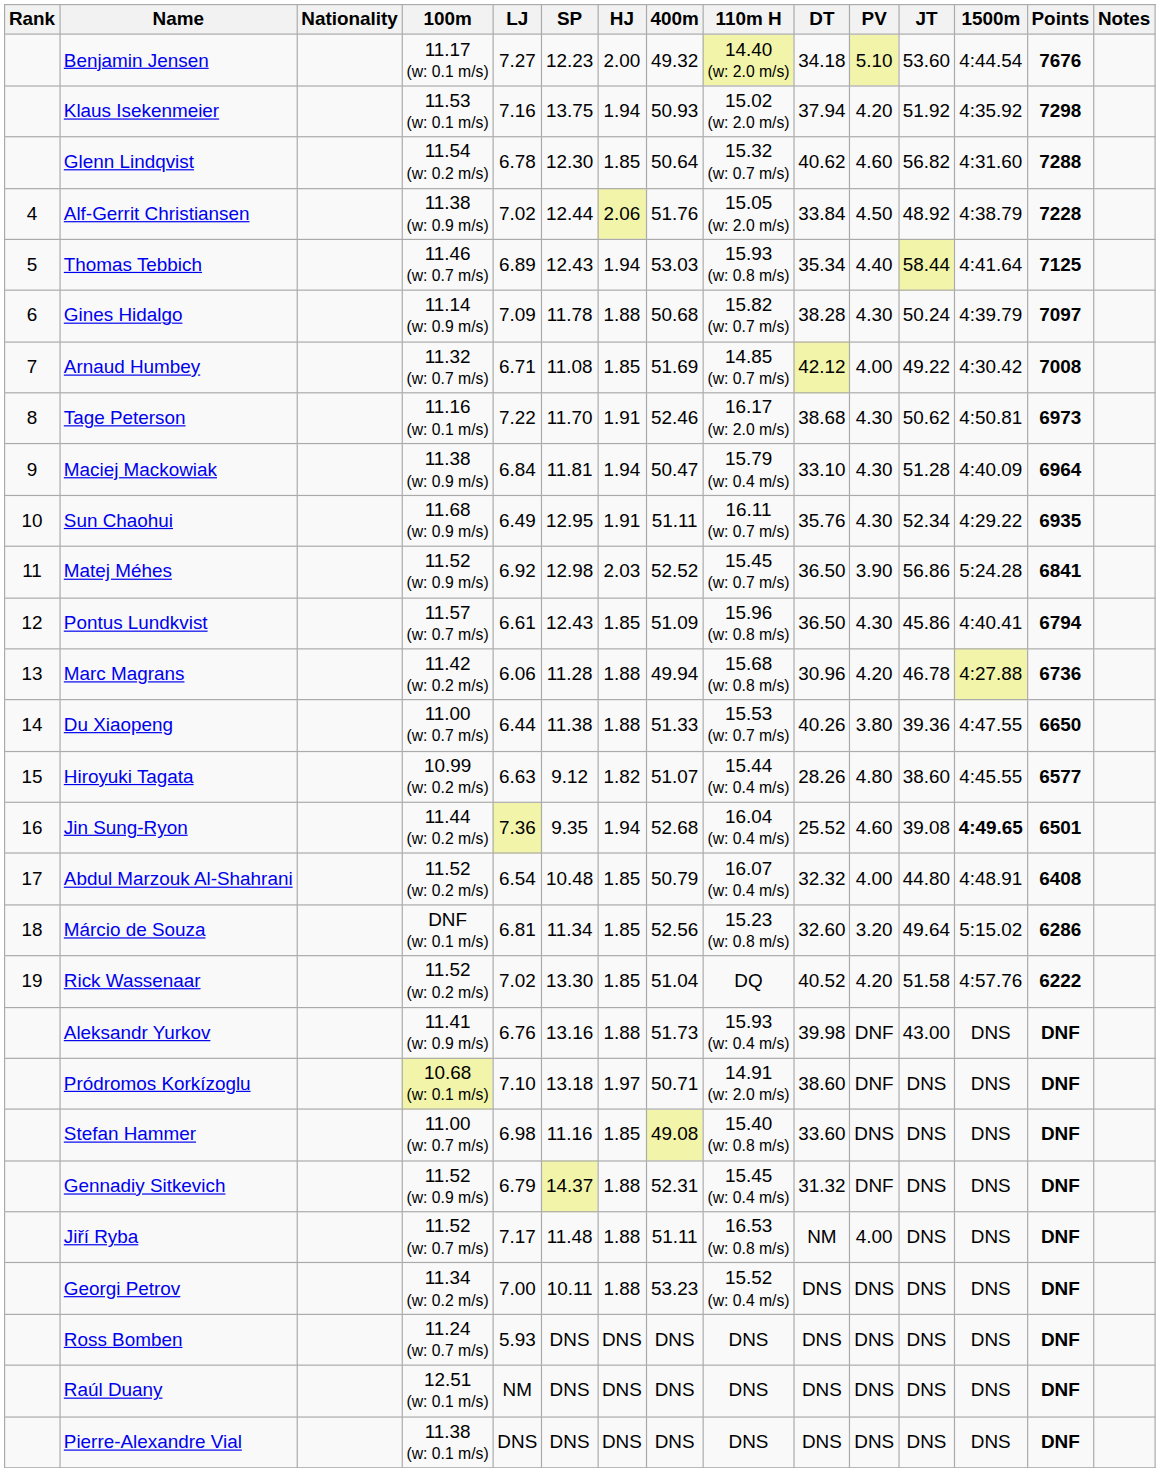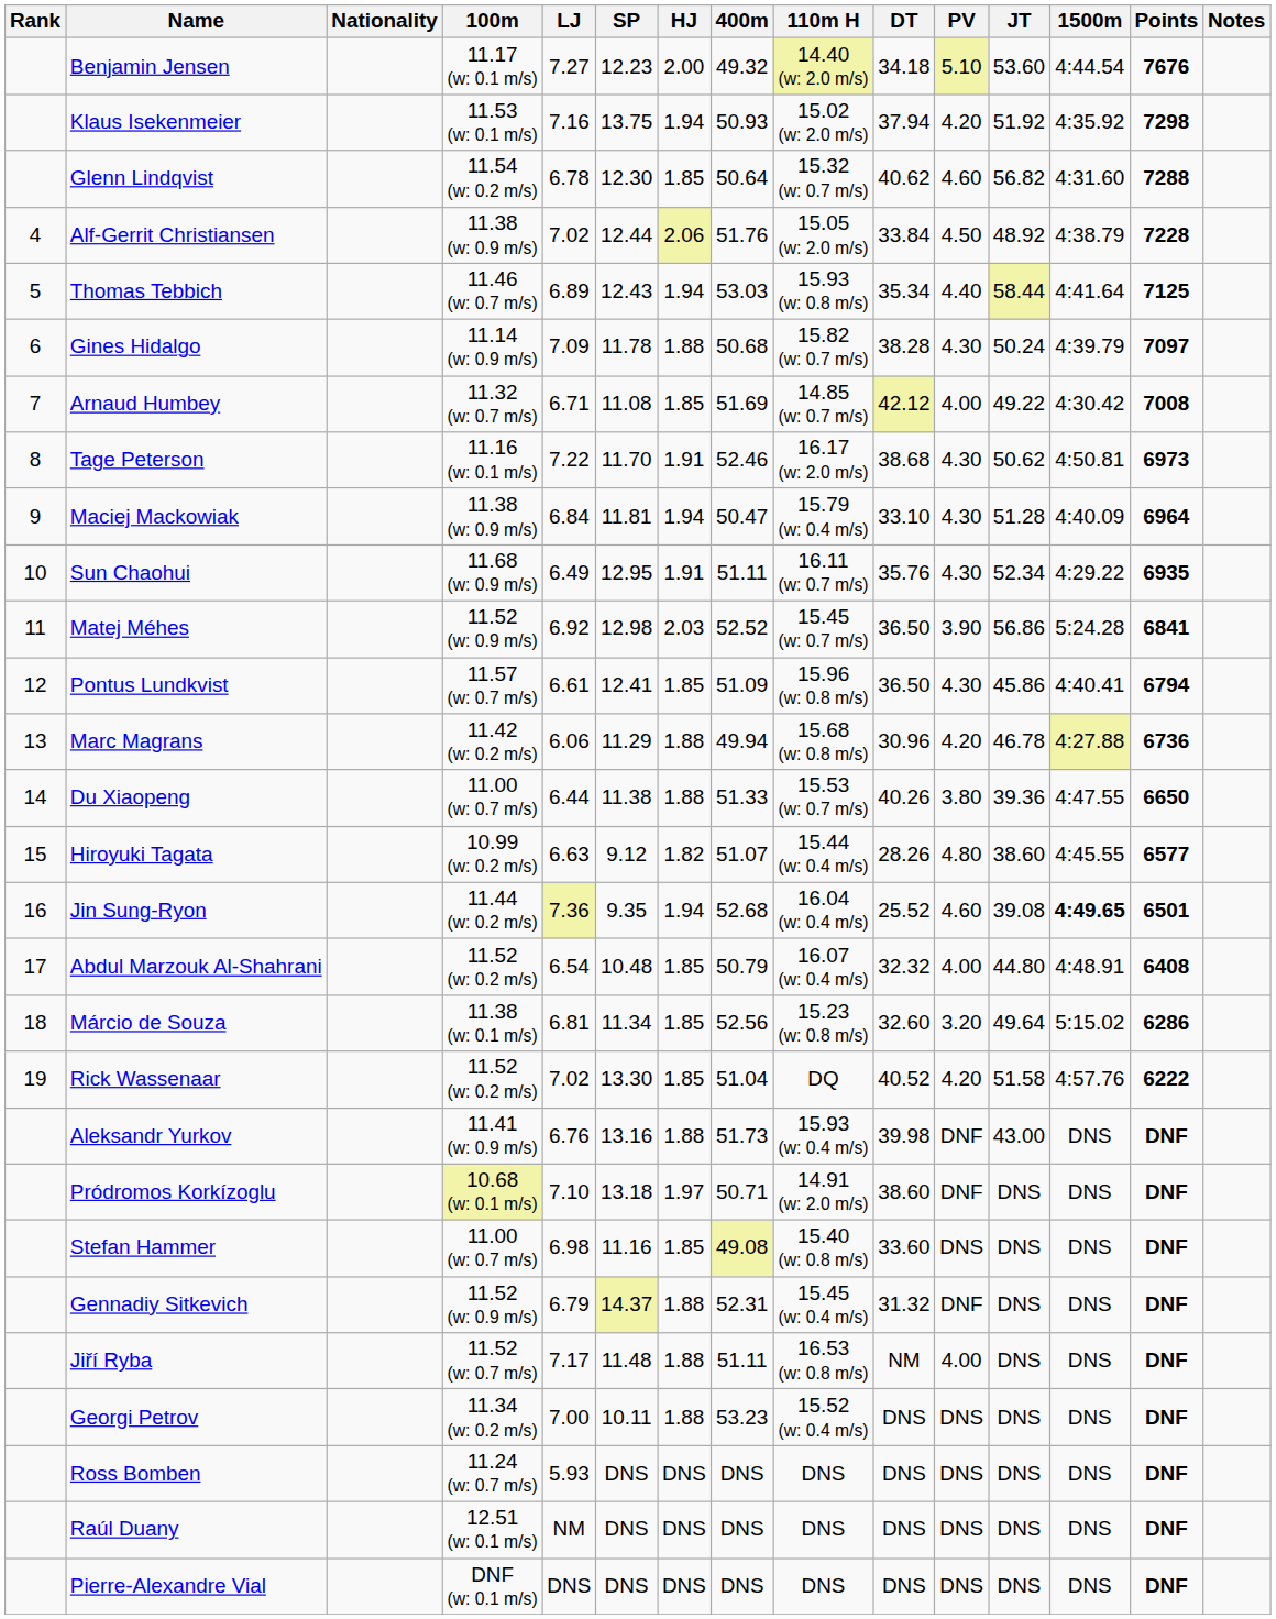 <table class="wikitable sortable" style="text-align:center">
 <tr>
 <th>Rank</th>
 <th>Name</th>
 <th>Nationality</th>
 <th>100m</th>
 <th>LJ</th>
 <th>SP</th>
 <th>HJ</th>
 <th>400m</th>
 <th>110m H</th>
 <th>DT</th>
 <th>PV</th>
 <th>JT</th>
 <th>1500m</th>
 <th>Points</th>
 <th>Notes</th>
 </tr>
 <tr>
 <td></td>
 <td align=left><a href='#'>Benjamin Jensen</a></td>
 <td align=left></td>
 <td>11.17<br><small>(w: 0.1 m/s)</small></td>
 <td>7.27</td>
 <td>12.23</td>
 <td>2.00</td>
 <td>49.32</td>
 <td bgcolor=#F2F5A9>14.40<br><small>(w: 2.0 m/s)</small></td>
 <td>34.18</td>
 <td bgcolor=#F2F5A9>5.10</td>
 <td>53.60</td>
 <td>4:44.54</td>
 <td><strong>7676</strong></td>
 <td></td>
 </tr>
 <tr>
 <td></td>
 <td align=left><a href='#'>Klaus Isekenmeier</a></td>
 <td align=left></td>
 <td>11.53<br><small>(w: 0.1 m/s)</small></td>
 <td>7.16</td>
 <td>13.75</td>
 <td>1.94</td>
 <td>50.93</td>
 <td>15.02<br><small>(w: 2.0 m/s)</small></td>
 <td>37.94</td>
 <td>4.20</td>
 <td>51.92</td>
 <td>4:35.92</td>
 <td><strong>7298</strong></td>
 <td></td>
 </tr>
 <tr>
 <td></td>
 <td align=left><a href='#'>Glenn Lindqvist</a></td>
 <td align=left></td>
 <td>11.54<br><small>(w: 0.2 m/s)</small></td>
 <td>6.78</td>
 <td>12.30</td>
 <td>1.85</td>
 <td>50.64</td>
 <td>15.32<br><small>(w: 0.7 m/s)</small></td>
 <td>40.62</td>
 <td>4.60</td>
 <td>56.82</td>
 <td>4:31.60</td>
 <td><strong>7288</strong></td>
 <td></td>
 </tr>
 <tr>
 <td>4</td>
 <td align=left><a href='#'>Alf-Gerrit Christiansen</a></td>
 <td align=left></td>
 <td>11.38<br><small>(w: 0.9 m/s)</small></td>
 <td>7.02</td>
 <td>12.44</td>
 <td bgcolor=#F2F5A9>2.06</td>
 <td>51.76</td>
 <td>15.05<br><small>(w: 2.0 m/s)</small></td>
 <td>33.84</td>
 <td>4.50</td>
 <td>48.92</td>
 <td>4:38.79</td>
 <td><strong>7228</strong></td>
 <td></td>
 </tr>
 <tr>
 <td>5</td>
 <td align=left><a href='#'>Thomas Tebbich</a></td>
 <td align=left></td>
 <td>11.46<br><small>(w: 0.7 m/s)</small></td>
 <td>6.89</td>
 <td>12.43</td>
 <td>1.94</td>
 <td>53.03</td>
 <td>15.93<br><small>(w: 0.8 m/s)</small></td>
 <td>35.34</td>
 <td>4.40</td>
 <td bgcolor=#F2F5A9>58.44</td>
 <td>4:41.64</td>
 <td><strong>7125</strong></td>
 <td></td>
 </tr>
 <tr>
 <td>6</td>
 <td align=left><a href='#'>Gines Hidalgo</a></td>
 <td align=left></td>
 <td>11.14<br><small>(w: 0.9 m/s)</small></td>
 <td>7.09</td>
 <td>11.78</td>
 <td>1.88</td>
 <td>50.68</td>
 <td>15.82<br><small>(w: 0.7 m/s)</small></td>
 <td>38.28</td>
 <td>4.30</td>
 <td>50.24</td>
 <td>4:39.79</td>
 <td><strong>7097</strong></td>
 <td></td>
 </tr>
 <tr>
 <td>7</td>
 <td align=left><a href='#'>Arnaud Humbey</a></td>
 <td align=left></td>
 <td>11.32<br><small>(w: 0.7 m/s)</small></td>
 <td>6.71</td>
 <td>11.08</td>
 <td>1.85</td>
 <td>51.69</td>
 <td>14.85<br><small>(w: 0.7 m/s)</small></td>
 <td bgcolor=#F2F5A9>42.12</td>
 <td>4.00</td>
 <td>49.22</td>
 <td>4:30.42</td>
 <td><strong>7008</strong></td>
 <td></td>
 </tr>
 <tr>
 <td>8</td>
 <td align=left><a href='#'>Tage Peterson</a></td>
 <td align=left></td>
 <td>11.16<br><small>(w: 0.1 m/s)</small></td>
 <td>7.22</td>
 <td>11.70</td>
 <td>1.91</td>
 <td>52.46</td>
 <td>16.17<br><small>(w: 2.0 m/s)</small></td>
 <td>38.68</td>
 <td>4.30</td>
 <td>50.62</td>
 <td>4:50.81</td>
 <td><strong>6973</strong></td>
 <td></td>
 </tr>
 <tr>
 <td>9</td>
 <td align=left><a href='#'>Maciej Mackowiak</a></td>
 <td align=left></td>
 <td>11.38<br><small>(w: 0.9 m/s)</small></td>
 <td>6.84</td>
 <td>11.81</td>
 <td>1.94</td>
 <td>50.47</td>
 <td>15.79<br><small>(w: 0.4 m/s)</small></td>
 <td>33.10</td>
 <td>4.30</td>
 <td>51.28</td>
 <td>4:40.09</td>
 <td><strong>6964</strong></td>
 <td></td>
 </tr>
 <tr>
 <td>10</td>
 <td align=left><a href='#'>Sun Chaohui</a></td>
 <td align=left></td>
 <td>11.68<br><small>(w: 0.9 m/s)</small></td>
 <td>6.49</td>
 <td>12.95</td>
 <td>1.91</td>
 <td>51.11</td>
 <td>16.11<br><small>(w: 0.7 m/s)</small></td>
 <td>35.76</td>
 <td>4.30</td>
 <td>52.34</td>
 <td>4:29.22</td>
 <td><strong>6935</strong></td>
 <td></td>
 </tr>
 <tr>
 <td>11</td>
 <td align=left><a href='#'>Matej Méhes</a></td>
 <td align=left></td>
 <td>11.52<br><small>(w: 0.9 m/s)</small></td>
 <td>6.92</td>
 <td>12.98</td>
 <td>2.03</td>
 <td>52.52</td>
 <td>15.45<br><small>(w: 0.7 m/s)</small></td>
 <td>36.50</td>
 <td>3.90</td>
 <td>56.86</td>
 <td>5:24.28</td>
 <td><strong>6841</strong></td>
 <td></td>
 </tr>
 <tr>
 <td>12</td>
 <td align=left><a href='#'>Pontus Lundkvist</a></td>
 <td align=left></td>
 <td>11.57<br><small>(w: 0.7 m/s)</small></td>
 <td>6.61</td>
-<td>12.43</td>
+<td>12.41</td>
 <td>1.85</td>
 <td>51.09</td>
 <td>15.96<br><small>(w: 0.8 m/s)</small></td>
 <td>36.50</td>
 <td>4.30</td>
 <td>45.86</td>
 <td>4:40.41</td>
 <td><strong>6794</strong></td>
 <td></td>
 </tr>
 <tr>
 <td>13</td>
 <td align=left><a href='#'>Marc Magrans</a></td>
 <td align=left></td>
 <td>11.42<br><small>(w: 0.2 m/s)</small></td>
 <td>6.06</td>
-<td>11.28</td>
+<td>11.29</td>
 <td>1.88</td>
 <td>49.94</td>
 <td>15.68<br><small>(w: 0.8 m/s)</small></td>
 <td>30.96</td>
 <td>4.20</td>
 <td>46.78</td>
 <td bgcolor=#F2F5A9>4:27.88</td>
 <td><strong>6736</strong></td>
 <td></td>
 </tr>
 <tr>
 <td>14</td>
 <td align=left><a href='#'>Du Xiaopeng</a></td>
 <td align=left></td>
 <td>11.00<br><small>(w: 0.7 m/s)</small></td>
 <td>6.44</td>
 <td>11.38</td>
 <td>1.88</td>
 <td>51.33</td>
 <td>15.53<br><small>(w: 0.7 m/s)</small></td>
 <td>40.26</td>
 <td>3.80</td>
 <td>39.36</td>
 <td>4:47.55</td>
 <td><strong>6650</strong></td>
 <td></td>
 </tr>
 <tr>
 <td>15</td>
 <td align=left><a href='#'>Hiroyuki Tagata</a></td>
 <td align=left></td>
 <td>10.99<br><small>(w: 0.2 m/s)</small></td>
 <td>6.63</td>
 <td>9.12</td>
 <td>1.82</td>
 <td>51.07</td>
 <td>15.44<br><small>(w: 0.4 m/s)</small></td>
 <td>28.26</td>
 <td>4.80</td>
 <td>38.60</td>
 <td>4:45.55</td>
 <td><strong>6577</strong></td>
 <td></td>
 </tr>
 <tr>
 <td>16</td>
 <td align=left><a href='#'>Jin Sung-Ryon</a></td>
 <td align=left></td>
 <td>11.44<br><small>(w: 0.2 m/s)</small></td>
 <td bgcolor=#F2F5A9>7.36</td>
 <td>9.35</td>
 <td>1.94</td>
 <td>52.68</td>
 <td>16.04<br><small>(w: 0.4 m/s)</small></td>
 <td>25.52</td>
 <td>4.60</td>
 <td>39.08</td>
 <td><strong>4:49.65</strong></td>
 <td><strong>6501</strong></td>
 <td></td>
 </tr>
 <tr>
 <td>17</td>
 <td align=left><a href='#'>Abdul Marzouk Al-Shahrani</a></td>
 <td align=left></td>
 <td>11.52<br><small>(w: 0.2 m/s)</small></td>
 <td>6.54</td>
 <td>10.48</td>
 <td>1.85</td>
 <td>50.79</td>
 <td>16.07<br><small>(w: 0.4 m/s)</small></td>
 <td>32.32</td>
 <td>4.00</td>
 <td>44.80</td>
 <td>4:48.91</td>
 <td><strong>6408</strong></td>
 <td></td>
 </tr>
 <tr>
 <td>18</td>
 <td align=left><a href='#'>Márcio de Souza</a></td>
 <td align=left></td>
-<td>DNF<br><small>(w: 0.1 m/s)</small></td>
+<td>11.38<br><small>(w: 0.1 m/s)</small></td>
 <td>6.81</td>
 <td>11.34</td>
 <td>1.85</td>
 <td>52.56</td>
 <td>15.23<br><small>(w: 0.8 m/s)</small></td>
 <td>32.60</td>
 <td>3.20</td>
 <td>49.64</td>
 <td>5:15.02</td>
 <td><strong>6286</strong></td>
 <td></td>
 </tr>
 <tr>
 <td>19</td>
 <td align=left><a href='#'>Rick Wassenaar</a></td>
 <td align=left></td>
 <td>11.52<br><small>(w: 0.2 m/s)</small></td>
 <td>7.02</td>
 <td>13.30</td>
 <td>1.85</td>
 <td>51.04</td>
 <td>DQ</td>
 <td>40.52</td>
 <td>4.20</td>
 <td>51.58</td>
 <td>4:57.76</td>
 <td><strong>6222</strong></td>
 <td></td>
 </tr>
 <tr>
 <td></td>
 <td align=left><a href='#'>Aleksandr Yurkov</a></td>
 <td align=left></td>
 <td>11.41<br><small>(w: 0.9 m/s)</small></td>
 <td>6.76</td>
 <td>13.16</td>
 <td>1.88</td>
 <td>51.73</td>
 <td>15.93<br><small>(w: 0.4 m/s)</small></td>
 <td>39.98</td>
 <td>DNF</td>
 <td>43.00</td>
 <td>DNS</td>
 <td><strong>DNF</strong></td>
 <td></td>
 </tr>
 <tr>
 <td></td>
 <td align=left><a href='#'>Pródromos Korkízoglu</a></td>
 <td align=left></td>
 <td bgcolor=#F2F5A9>10.68<br><small>(w: 0.1 m/s)</small></td>
 <td>7.10</td>
 <td>13.18</td>
 <td>1.97</td>
 <td>50.71</td>
 <td>14.91<br><small>(w: 2.0 m/s)</small></td>
 <td>38.60</td>
 <td>DNF</td>
 <td>DNS</td>
 <td>DNS</td>
 <td><strong>DNF</strong></td>
 <td></td>
 </tr>
 <tr>
 <td></td>
 <td align=left><a href='#'>Stefan Hammer</a></td>
 <td align=left></td>
 <td>11.00<br><small>(w: 0.7 m/s)</small></td>
 <td>6.98</td>
 <td>11.16</td>
 <td>1.85</td>
 <td bgcolor=#F2F5A9>49.08</td>
 <td>15.40<br><small>(w: 0.8 m/s)</small></td>
 <td>33.60</td>
 <td>DNS</td>
 <td>DNS</td>
 <td>DNS</td>
 <td><strong>DNF</strong></td>
 <td></td>
 </tr>
 <tr>
 <td></td>
 <td align=left><a href='#'>Gennadiy Sitkevich</a></td>
 <td align=left></td>
 <td>11.52<br><small>(w: 0.9 m/s)</small></td>
 <td>6.79</td>
 <td bgcolor=#F2F5A9>14.37</td>
 <td>1.88</td>
 <td>52.31</td>
 <td>15.45<br><small>(w: 0.4 m/s)</small></td>
 <td>31.32</td>
 <td>DNF</td>
 <td>DNS</td>
 <td>DNS</td>
 <td><strong>DNF</strong></td>
 <td></td>
 </tr>
 <tr>
 <td></td>
 <td align=left><a href='#'>Jiří Ryba</a></td>
 <td align=left></td>
 <td>11.52<br><small>(w: 0.7 m/s)</small></td>
 <td>7.17</td>
 <td>11.48</td>
 <td>1.88</td>
 <td>51.11</td>
 <td>16.53<br><small>(w: 0.8 m/s)</small></td>
 <td>NM</td>
 <td>4.00</td>
 <td>DNS</td>
 <td>DNS</td>
 <td><strong>DNF</strong></td>
 <td></td>
 </tr>
 <tr>
 <td></td>
 <td align=left><a href='#'>Georgi Petrov</a></td>
 <td align=left></td>
 <td>11.34<br><small>(w: 0.2 m/s)</small></td>
 <td>7.00</td>
 <td>10.11</td>
 <td>1.88</td>
 <td>53.23</td>
 <td>15.52<br><small>(w: 0.4 m/s)</small></td>
 <td>DNS</td>
 <td>DNS</td>
 <td>DNS</td>
 <td>DNS</td>
 <td><strong>DNF</strong></td>
 <td></td>
 </tr>
 <tr>
 <td></td>
 <td align=left><a href='#'>Ross Bomben</a></td>
 <td align=left></td>
 <td>11.24<br><small>(w: 0.7 m/s)</small></td>
 <td>5.93</td>
 <td>DNS</td>
 <td>DNS</td>
 <td>DNS</td>
 <td>DNS</td>
 <td>DNS</td>
 <td>DNS</td>
 <td>DNS</td>
 <td>DNS</td>
 <td><strong>DNF</strong></td>
 <td></td>
 </tr>
 <tr>
 <td></td>
 <td align=left><a href='#'>Raúl Duany</a></td>
 <td align=left></td>
 <td>12.51<br><small>(w: 0.1 m/s)</small></td>
 <td>NM</td>
 <td>DNS</td>
 <td>DNS</td>
 <td>DNS</td>
 <td>DNS</td>
 <td>DNS</td>
 <td>DNS</td>
 <td>DNS</td>
 <td>DNS</td>
 <td><strong>DNF</strong></td>
 <td></td>
 </tr>
 <tr>
 <td></td>
 <td align=left><a href='#'>Pierre-Alexandre Vial</a></td>
 <td align=left></td>
-<td>11.38<br><small>(w: 0.1 m/s)</small></td>
+<td>DNF<br><small>(w: 0.1 m/s)</small></td>
 <td>DNS</td>
 <td>DNS</td>
 <td>DNS</td>
 <td>DNS</td>
 <td>DNS</td>
 <td>DNS</td>
 <td>DNS</td>
 <td>DNS</td>
 <td>DNS</td>
 <td><strong>DNF</strong></td>
 <td></td>
 </tr>
 </table>
